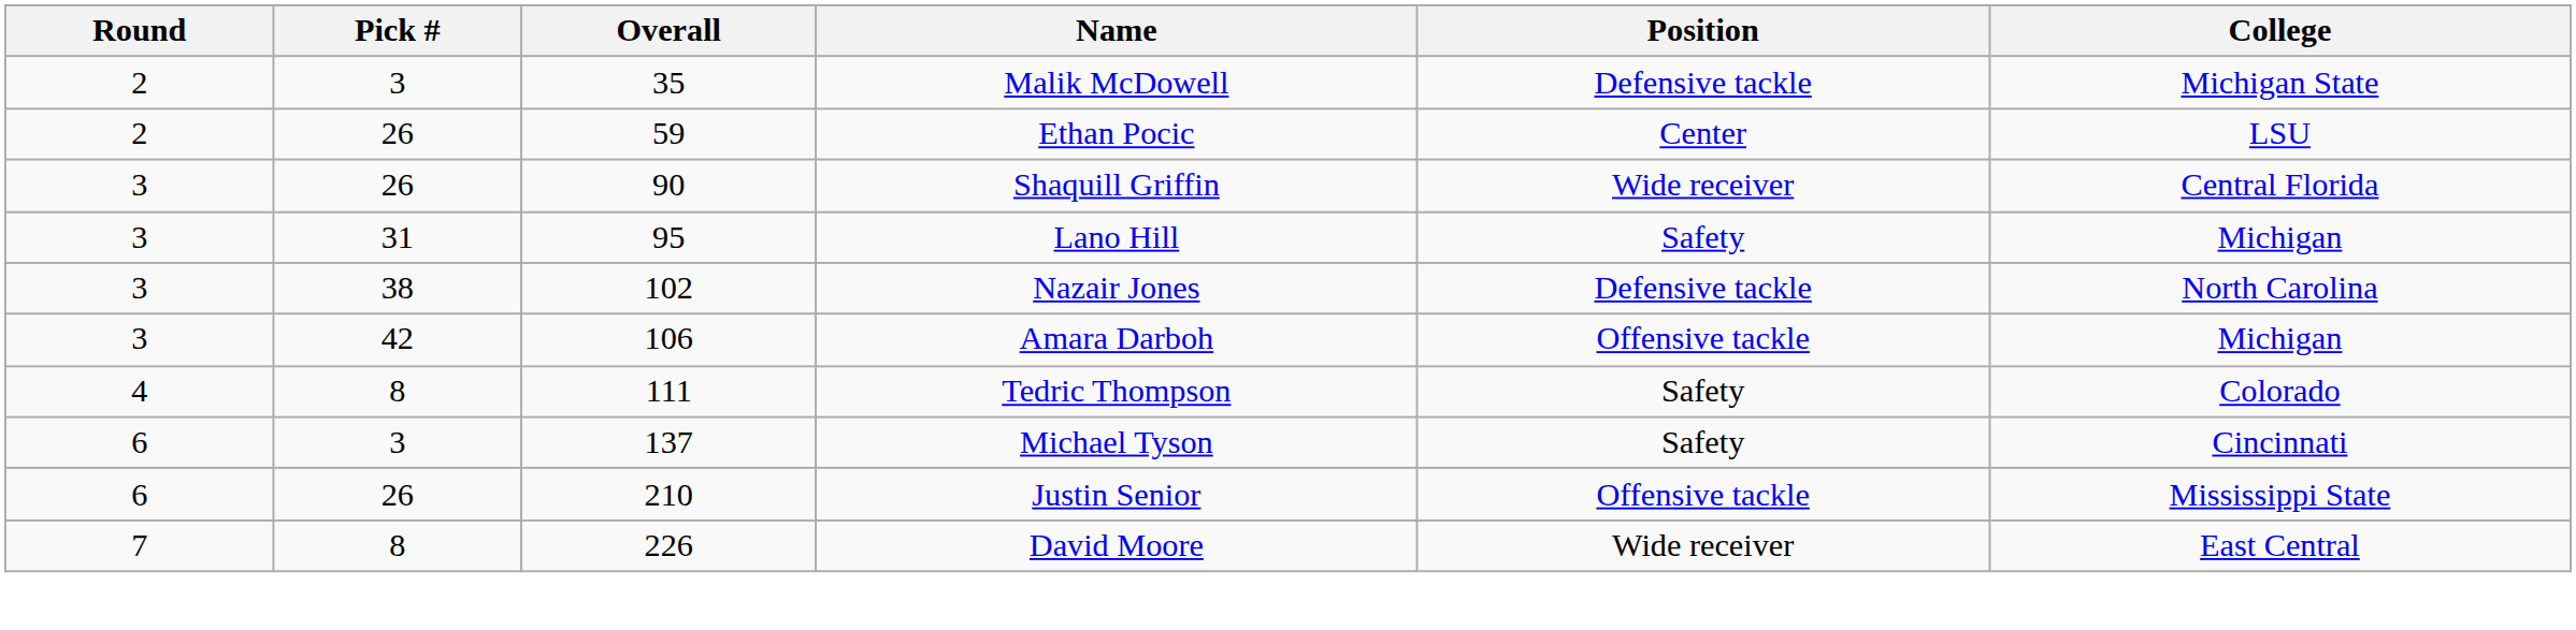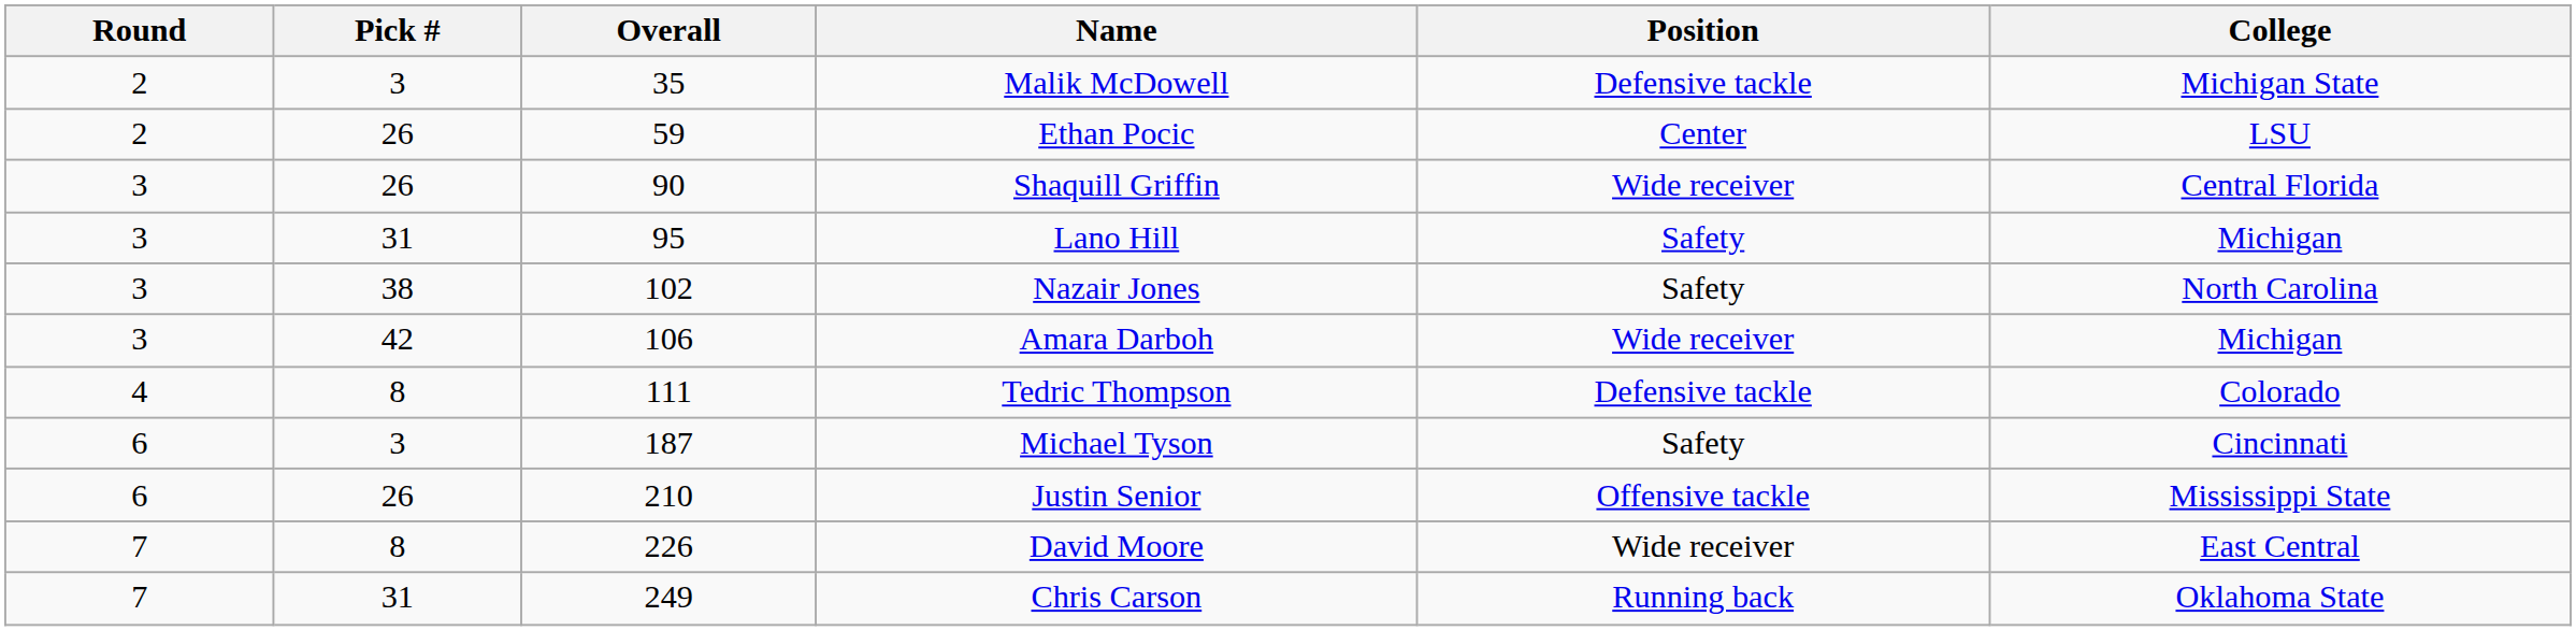 <table class="wikitable sortable sortable" style="width: 100%; text-align:center">
 <tr>
 <th>Round</th>
 <th>Pick #</th>
 <th>Overall</th>
 <th>Name</th>
 <th>Position</th>
 <th>College</th>
 </tr>
 <tr>
 <td>2</td>
 <td>3</td>
 <td>35</td>
 <td><a href='#'>Malik McDowell</a></td>
 <td><a href='#'>Defensive tackle</a></td>
 <td><a href='#'>Michigan State</a></td>
 </tr>
 <tr>
 <td>2</td>
 <td>26</td>
 <td>59</td>
 <td><a href='#'>Ethan Pocic</a></td>
 <td><a href='#'>Center</a></td>
 <td><a href='#'>LSU</a></td>
 </tr>
 <tr>
 <td>3</td>
 <td>26</td>
 <td>90</td>
 <td><a href='#'>Shaquill Griffin</a></td>
 <td><a href='#'>Wide receiver</a></td>
 <td><a href='#'>Central Florida</a></td>
 </tr>
 <tr>
 <td>3</td>
 <td>31</td>
 <td>95</td>
 <td><a href='#'>Lano Hill</a></td>
 <td><a href='#'>Safety</a></td>
 <td><a href='#'>Michigan</a></td>
 </tr>
 <tr>
 <td>3</td>
 <td>38</td>
 <td>102</td>
 <td><a href='#'>Nazair Jones</a></td>
-<td><a href='#'>Defensive tackle</a></td>
+<td>Safety</td>
 <td><a href='#'>North Carolina</a></td>
 </tr>
 <tr>
 <td>3</td>
 <td>42</td>
 <td>106</td>
 <td><a href='#'>Amara Darboh</a></td>
-<td><a href='#'>Offensive tackle</a></td>
+<td><a href='#'>Wide receiver</a></td>
 <td><a href='#'>Michigan</a></td>
 </tr>
 <tr>
 <td>4</td>
 <td>8</td>
 <td>111</td>
 <td><a href='#'>Tedric Thompson</a></td>
-<td>Safety</td>
+<td><a href='#'>Defensive tackle</a></td>
 <td><a href='#'>Colorado</a></td>
 </tr>
 <tr>
 <td>6</td>
 <td>3</td>
-<td>137</td>
+<td>187</td>
 <td><a href='#'>Michael Tyson</a></td>
 <td>Safety</td>
 <td><a href='#'>Cincinnati</a></td>
 </tr>
 <tr>
 <td>6</td>
 <td>26</td>
 <td>210</td>
 <td><a href='#'>Justin Senior</a></td>
 <td><a href='#'>Offensive tackle</a></td>
 <td><a href='#'>Mississippi State</a></td>
 </tr>
 <tr>
 <td>7</td>
 <td>8</td>
 <td>226</td>
 <td><a href='#'>David Moore</a></td>
 <td>Wide receiver</td>
 <td><a href='#'>East Central</a></td>
 </tr>
+<tr>
+<td>7</td>
+<td>31</td>
+<td>249</td>
+<td><a href='#'>Chris Carson</a></td>
+<td><a href='#'>Running back</a></td>
+<td><a href='#'>Oklahoma State</a></td>
+</tr>
 </table>
